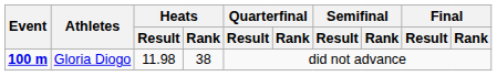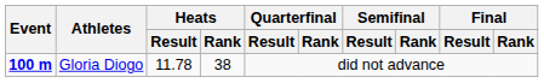 <table class="wikitable" border="1" style="font-size:90%">
 <tr>
 <th rowspan="2">Event</th>
 <th rowspan="2">Athletes</th>
 <th colspan="2">Heats</th>
 <th colspan="2">Quarterfinal</th>
 <th colspan="2">Semifinal</th>
 <th colspan="2">Final</th>
 </tr>
 <tr>
 <th>Result</th>
 <th>Rank</th>
 <th>Result</th>
 <th>Rank</th>
 <th>Result</th>
 <th>Rank</th>
 <th>Result</th>
 <th>Rank</th>
 </tr>
 <tr>
 <td><strong><a href='#'>100 m</a></strong></td>
 <td><a href='#'>Gloria Diogo</a></td>
-<td align=center>11.98</td>
+<td align=center>11.78</td>
 <td align=center>38</td>
 <td align=center colspan=6>did not advance</td>
 </tr>
 </table>
